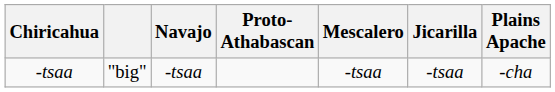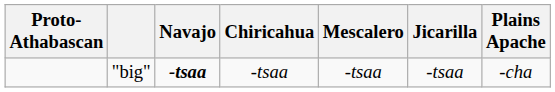 <table class="wikitable"  style="text-align: center; margin-left:1em">
 <tr style="line-height:1.2em">
-<th>Chiricahua</th>
+<th>Proto-<br>Athabascan</th>
 <th></th>
 <th>Navajo</th>
-<th>Proto-<br>Athabascan</th>
+<th>Chiricahua</th>
 <th>Mescalero</th>
 <th>Jicarilla</th>
 <th>Plains<br>Apache</th>
 </tr>
 <tr>
+<td></td>
+<td>"big"</td>
+<td><strong><em>-tsaa</em></strong></td>
 <td><em>-tsaa</em></td>
-<td>"big"</td>
-<td><em>-tsaa</em></td>
-<td></td>
 <td><em>-tsaa</em></td>
 <td><em>-tsaa</em></td>
 <td><em>-cha</em></td>
 </tr>
 </table>
